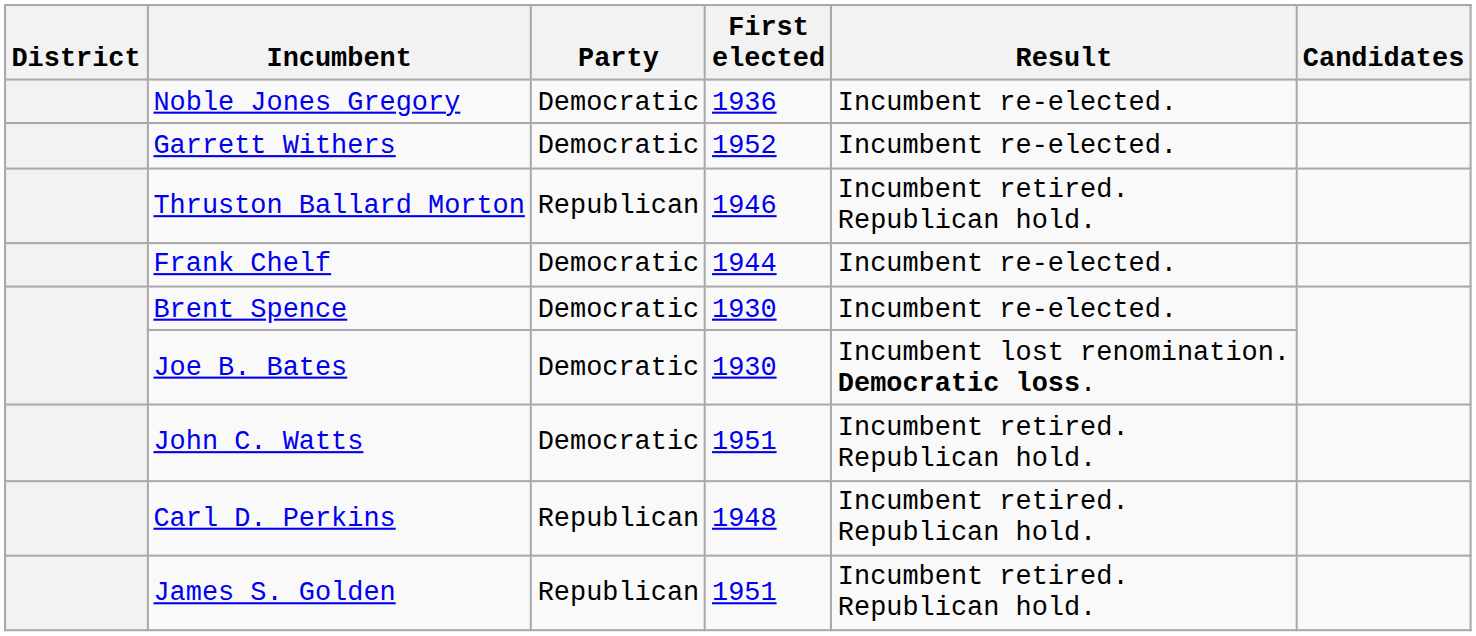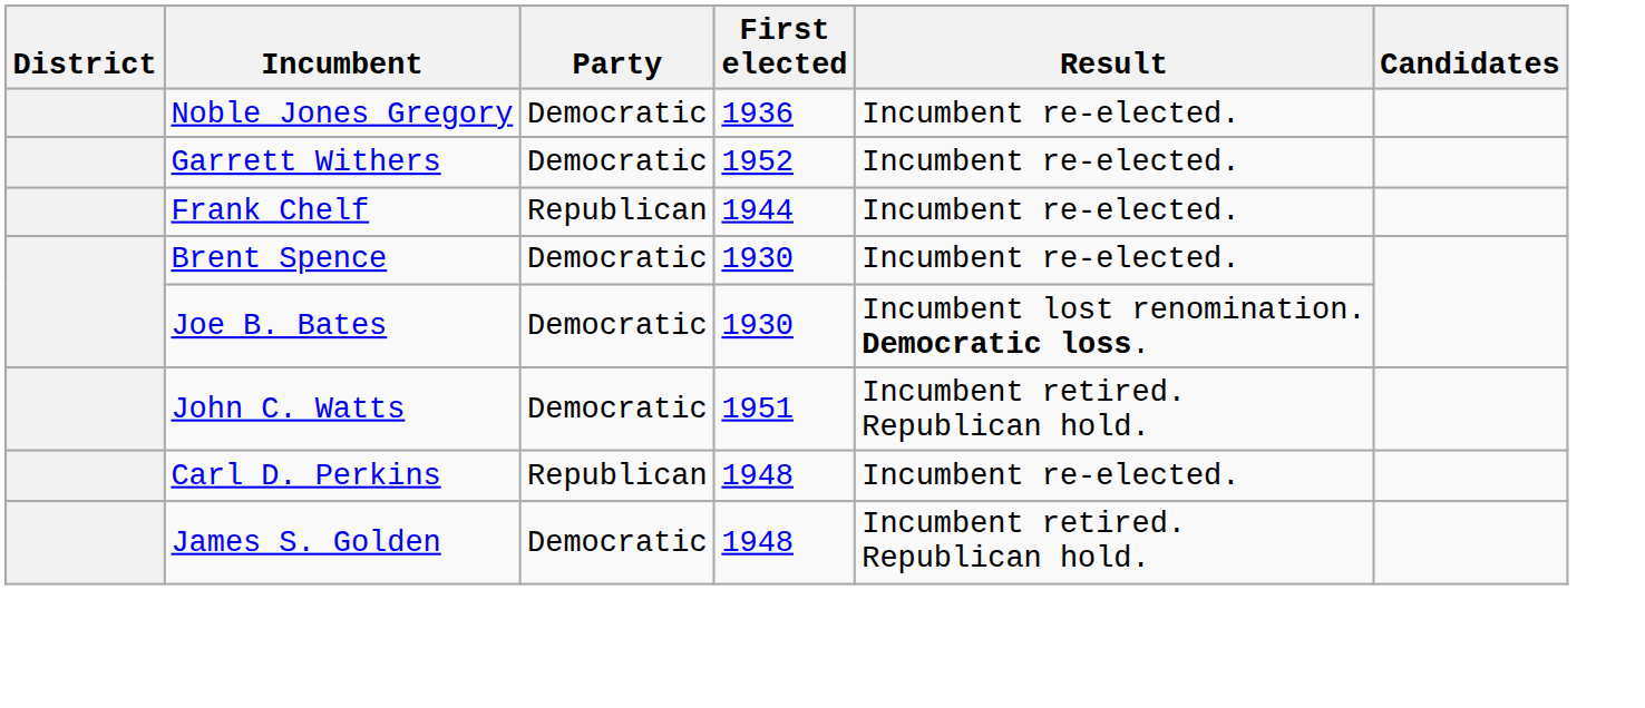 <table class=wikitable>
 <tr valign=bottom>
 <th>District</th>
 <th>Incumbent</th>
 <th>Party</th>
 <th>First<br>elected</th>
 <th>Result</th>
 <th>Candidates</th>
 </tr>
 <tr>
 <th></th>
 <td><a href='#'>Noble Jones Gregory</a></td>
 <td>Democratic</td>
 <td><a href='#'>1936</a></td>
 <td>Incumbent re-elected.</td>
 <td nowrap></td>
 </tr>
 <tr>
 <th></th>
 <td><a href='#'>Garrett Withers</a></td>
 <td>Democratic</td>
 <td><a href='#'>1952 </a></td>
 <td>Incumbent re-elected.</td>
 <td nowrap></td>
 </tr>
 <tr>
 <th></th>
-<td><a href='#'>Thruston Ballard Morton</a></td>
+<td><a href='#'>Frank Chelf</a></td>
 <td>Republican</td>
-<td><a href='#'>1946</a></td>
-<td>Incumbent retired.<br>Republican hold.</td>
-<td nowrap></td>
-</tr>
-<tr>
-<th></th>
-<td><a href='#'>Frank Chelf</a></td>
-<td>Democratic</td>
 <td><a href='#'>1944</a></td>
 <td>Incumbent re-elected.</td>
 <td nowrap></td>
 </tr>
 <tr>
 <th rowspan=2></th>
 <td><a href='#'>Brent Spence</a></td>
 <td>Democratic</td>
 <td><a href='#'>1930</a></td>
 <td>Incumbent re-elected.</td>
 <td rowspan=2></td>
 </tr>
 <tr>
 <td><a href='#'>Joe B. Bates</a><br></td>
 <td>Democratic</td>
 <td><a href='#'>1930</a></td>
 <td>Incumbent lost renomination.<br><strong>Democratic loss</strong>.</td>
 </tr>
 <tr>
 <th></th>
 <td><a href='#'>John C. Watts</a></td>
 <td>Democratic</td>
 <td><a href='#'>1951 </a></td>
 <td>Incumbent retired.<br>Republican hold.</td>
 <td nowrap></td>
 </tr>
 <tr>
 <th></th>
 <td><a href='#'>Carl D. Perkins</a></td>
 <td>Republican</td>
 <td><a href='#'>1948</a></td>
-<td>Incumbent retired.<br>Republican hold.</td>
+<td>Incumbent re-elected.</td>
 <td nowrap></td>
 </tr>
 <tr>
 <th></th>
 <td><a href='#'>James S. Golden</a><br></td>
-<td>Republican</td>
-<td><a href='#'>1951</a></td>
+<td>Democratic</td>
+<td><a href='#'>1948</a></td>
 <td>Incumbent retired.<br>Republican hold.</td>
 <td nowrap></td>
 </tr>
 </table>
